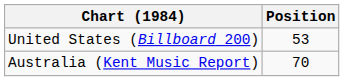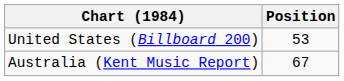 <table class="wikitable">
 <tr>
 <th>Chart (1984)</th>
 <th>Position</th>
 </tr>
 <tr>
 <td>United States (<a href='#'><em>Billboard</em> 200</a>)</td>
 <td align="center">53</td>
 </tr>
 <tr>
 <td>Australia (<a href='#'>Kent Music Report</a>)</td>
-<td align="center">70</td>
+<td align="center">67</td>
 </tr>
 </table>
